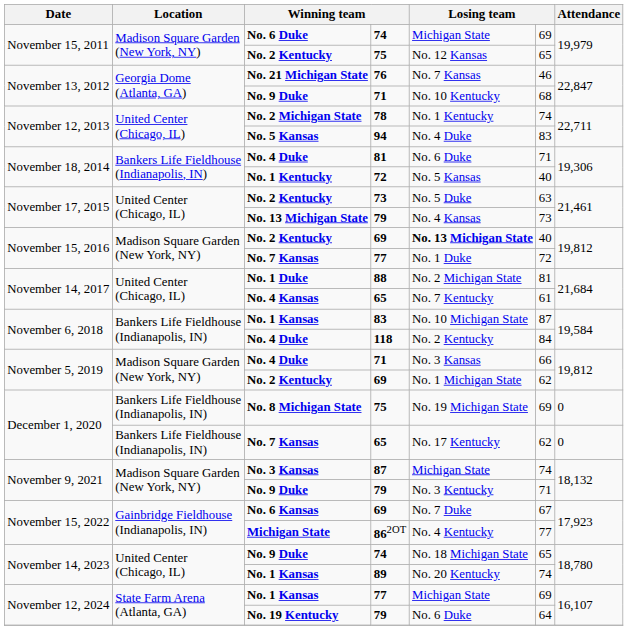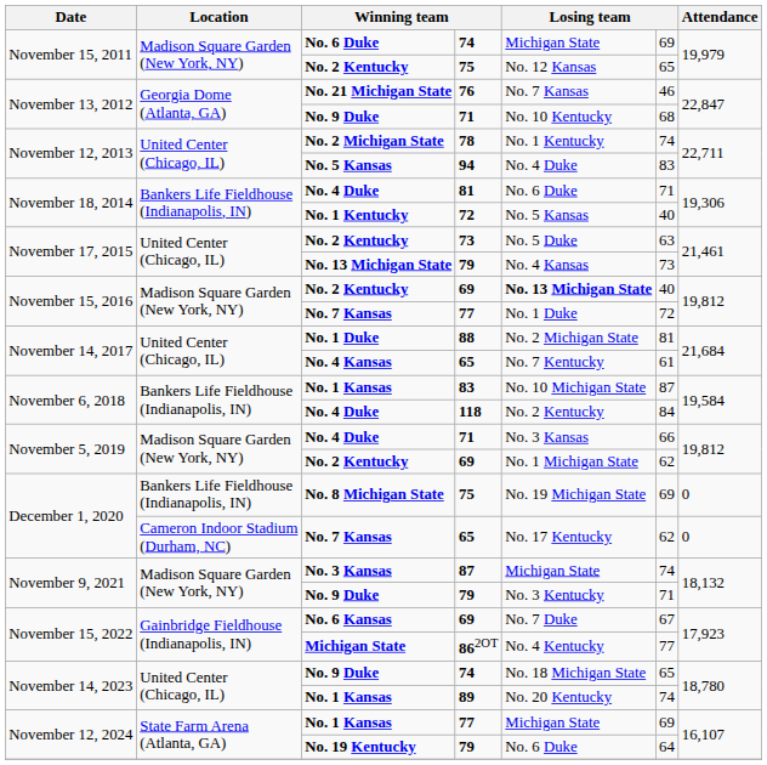 <table class="wikitable">
 <tr>
 <th>Date</th>
 <th>Location</th>
 <th colspan=2>Winning team</th>
 <th colspan=2>Losing team</th>
 <th>Attendance</th>
 </tr>
 <tr>
 <td rowspan=2>November 15, 2011</td>
 <td rowspan=2><a href='#'>Madison Square Garden</a><br>(<a href='#'>New York, NY</a>)</td>
 <td><strong>No. 6 <a href='#'>Duke</a></strong></td>
 <td><strong>74</strong></td>
 <td><a href='#'>Michigan State</a></td>
 <td>69</td>
 <td rowspan=2>19,979</td>
 </tr>
 <tr>
 <td><strong>No. 2 <a href='#'>Kentucky</a></strong></td>
 <td><strong>75</strong></td>
 <td>No. 12 <a href='#'>Kansas</a></td>
 <td>65</td>
 </tr>
 <tr>
 <td rowspan=2>November 13, 2012</td>
 <td rowspan=2><a href='#'>Georgia Dome</a><br>(<a href='#'>Atlanta, GA</a>)</td>
 <td><strong>No. 21 <a href='#'>Michigan State</a></strong></td>
 <td><strong>76</strong></td>
 <td>No. 7 <a href='#'>Kansas</a></td>
 <td>46</td>
 <td rowspan=2>22,847</td>
 </tr>
 <tr>
 <td><strong>No. 9 <a href='#'>Duke</a></strong></td>
 <td><strong>71</strong></td>
 <td>No. 10 <a href='#'>Kentucky</a></td>
 <td>68</td>
 </tr>
 <tr>
 <td rowspan=2>November 12, 2013</td>
 <td rowspan=2><a href='#'>United Center</a><br>(<a href='#'>Chicago, IL</a>)</td>
 <td><strong>No. 2 <a href='#'>Michigan State</a></strong></td>
 <td><strong>78</strong></td>
 <td>No. 1 <a href='#'>Kentucky</a></td>
 <td>74</td>
 <td rowspan=2>22,711</td>
 </tr>
 <tr>
 <td><strong>No. 5 <a href='#'>Kansas</a></strong></td>
 <td><strong>94</strong></td>
 <td>No. 4 <a href='#'>Duke</a></td>
 <td>83</td>
 </tr>
 <tr>
 <td rowspan=2>November 18, 2014</td>
 <td rowspan=2><a href='#'>Bankers Life Fieldhouse</a><br>(<a href='#'>Indianapolis, IN</a>)</td>
 <td><strong>No. 4 <a href='#'>Duke</a></strong></td>
 <td><strong>81</strong></td>
 <td>No. 6 <a href='#'>Duke</a></td>
 <td>71</td>
 <td rowspan=2>19,306</td>
 </tr>
 <tr>
 <td><strong>No. 1 <a href='#'>Kentucky</a></strong></td>
 <td><strong>72</strong></td>
 <td>No. 5 <a href='#'>Kansas</a></td>
 <td>40</td>
 </tr>
 <tr>
 <td rowspan=2>November 17, 2015</td>
 <td rowspan=2>United Center<br>(Chicago, IL)</td>
 <td><strong>No. 2 <a href='#'>Kentucky</a></strong></td>
 <td><strong>73</strong></td>
 <td>No. 5 <a href='#'>Duke</a></td>
 <td>63</td>
 <td rowspan=2>21,461</td>
 </tr>
 <tr>
 <td><strong>No. 13 <a href='#'>Michigan State</a></strong></td>
 <td><strong>79</strong></td>
 <td>No. 4 <a href='#'>Kansas</a></td>
 <td>73</td>
 </tr>
 <tr>
 <td rowspan=2>November 15, 2016</td>
 <td rowspan=2>Madison Square Garden<br>(New York, NY)</td>
 <td><strong>No. 2 <a href='#'>Kentucky</a></strong></td>
 <td><strong>69</strong></td>
 <td><strong>No. 13 <a href='#'>Michigan State</a></strong></td>
 <td>40</td>
 <td rowspan=2>19,812</td>
 </tr>
 <tr>
 <td><strong>No. 7 <a href='#'>Kansas</a></strong></td>
 <td><strong>77</strong></td>
 <td>No. 1 <a href='#'>Duke</a></td>
 <td>72</td>
 </tr>
 <tr>
 <td rowspan=2>November 14, 2017</td>
 <td rowspan=2>United Center<br>(Chicago, IL)</td>
 <td><strong>No. 1 <a href='#'>Duke</a></strong></td>
 <td><strong>88</strong></td>
 <td>No. 2 <a href='#'>Michigan State</a></td>
 <td>81</td>
 <td rowspan=2>21,684</td>
 </tr>
 <tr>
 <td><strong>No. 4 <a href='#'>Kansas</a></strong></td>
 <td><strong>65</strong></td>
 <td>No. 7 <a href='#'>Kentucky</a></td>
 <td>61</td>
 </tr>
 <tr>
 <td rowspan=2>November 6, 2018</td>
 <td rowspan=2>Bankers Life Fieldhouse<br>(Indianapolis, IN)</td>
 <td><strong>No. 1 <a href='#'>Kansas</a></strong></td>
 <td><strong>83</strong></td>
 <td>No. 10 <a href='#'>Michigan State</a></td>
 <td>87</td>
 <td rowspan=2>19,584</td>
 </tr>
 <tr>
 <td><strong>No. 4 <a href='#'>Duke</a></strong></td>
 <td><strong>118</strong></td>
 <td>No. 2 <a href='#'>Kentucky</a></td>
 <td>84</td>
 </tr>
 <tr>
 <td rowspan=2>November 5, 2019</td>
 <td rowspan=2>Madison Square Garden<br>(New York, NY)</td>
 <td><strong>No. 4 <a href='#'>Duke</a></strong></td>
 <td><strong>71</strong></td>
 <td>No. 3 <a href='#'>Kansas</a></td>
 <td>66</td>
 <td rowspan=2>19,812</td>
 </tr>
 <tr>
 <td><strong>No. 2 <a href='#'>Kentucky</a></strong></td>
 <td><strong>69</strong></td>
 <td>No. 1 <a href='#'>Michigan State</a></td>
 <td>62</td>
 </tr>
 <tr>
 <td rowspan="2">December 1, 2020</td>
 <td>Bankers Life Fieldhouse<br>(Indianapolis, IN)</td>
 <td><strong>No. 8 <a href='#'>Michigan State</a></strong></td>
 <td><strong>75</strong></td>
 <td>No. 19 <a href='#'>Michigan State</a></td>
 <td>69</td>
 <td>0</td>
 </tr>
 <tr>
-<td>Bankers Life Fieldhouse<br>(Indianapolis, IN)</td>
+<td><a href='#'>Cameron Indoor Stadium</a><br>(<a href='#'>Durham, NC</a>)</td>
 <td><strong>No. 7 <a href='#'>Kansas</a></strong></td>
 <td><strong>65</strong></td>
 <td>No. 17 <a href='#'>Kentucky</a></td>
 <td>62</td>
 <td>0</td>
 </tr>
 <tr>
 <td rowspan="2">November 9, 2021</td>
 <td rowspan="2">Madison Square Garden<br>(New York, NY)</td>
 <td><strong>No. 3 <a href='#'>Kansas</a></strong></td>
 <td><strong>87</strong></td>
 <td><a href='#'>Michigan State</a></td>
 <td>74</td>
 <td rowspan="2">18,132</td>
 </tr>
 <tr>
 <td><strong>No. 9 <a href='#'>Duke</a></strong></td>
 <td><strong>79</strong></td>
 <td>No. 3 <a href='#'>Kentucky</a></td>
 <td>71</td>
 </tr>
 <tr>
 <td rowspan="2">November 15, 2022</td>
 <td rowspan="2"><a href='#'>Gainbridge Fieldhouse</a><br>(Indianapolis, IN)</td>
 <td><strong>No. 6 <a href='#'>Kansas</a></strong></td>
 <td><strong>69</strong></td>
 <td>No. 7 <a href='#'>Duke</a></td>
 <td>67</td>
 <td rowspan="2">17,923</td>
 </tr>
 <tr>
 <td><strong><a href='#'>Michigan State</a></strong></td>
 <td><strong>86</strong><sup>2OT</sup></td>
 <td>No. 4 <a href='#'>Kentucky</a></td>
 <td>77</td>
 </tr>
 <tr>
 <td rowspan="2">November 14, 2023</td>
 <td rowspan="2">United Center<br>(Chicago, IL)</td>
 <td><strong>No. 9 <a href='#'>Duke</a></strong></td>
 <td><strong>74</strong></td>
 <td>No. 18 <a href='#'>Michigan State</a></td>
 <td>65</td>
 <td rowspan="2">18,780</td>
 </tr>
 <tr>
 <td><strong>No. 1 <a href='#'>Kansas</a></strong></td>
 <td><strong>89</strong></td>
 <td>No. 20 <a href='#'>Kentucky</a></td>
 <td>74</td>
 </tr>
 <tr>
 <td rowspan="2">November 12, 2024</td>
 <td rowspan="2"><a href='#'>State Farm Arena</a><br>(Atlanta, GA)</td>
 <td><strong>No. 1 <a href='#'>Kansas</a></strong></td>
 <td><strong>77</strong></td>
 <td><a href='#'>Michigan State</a></td>
 <td>69</td>
 <td rowspan="2">16,107</td>
 </tr>
 <tr>
 <td><strong>No. 19 <a href='#'>Kentucky</a></strong></td>
 <td><strong>79</strong></td>
 <td>No. 6 <a href='#'>Duke</a></td>
 <td>64</td>
 </tr>
 <tr>
 </tr>
 </table>
